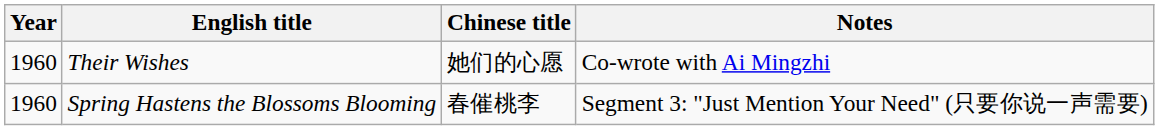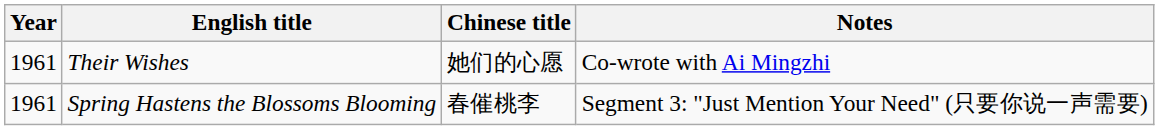 <table class="wikitable sortable">
 <tr>
 <th>Year</th>
 <th>English title</th>
 <th>Chinese title</th>
 <th class="unsortable">Notes</th>
 </tr>
 <tr>
-<td>1960</td>
+<td>1961</td>
 <td><em>Their Wishes</em></td>
 <td>她们的心愿</td>
 <td>Co-wrote with <a href='#'>Ai Mingzhi</a></td>
 </tr>
 <tr>
-<td>1960</td>
+<td>1961</td>
 <td><em>Spring Hastens the Blossoms Blooming</em></td>
 <td>春催桃李</td>
 <td>Segment 3: "Just Mention Your Need" (只要你说一声需要)</td>
 </tr>
 </table>
